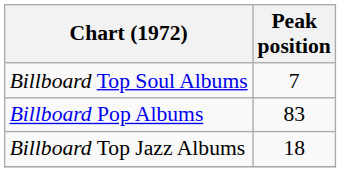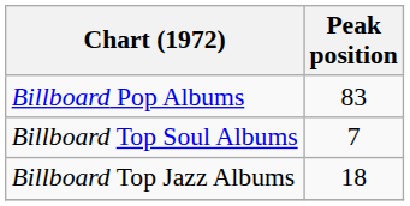 <table class="wikitable">
 <tr>
 <th>Chart (1972)</th>
 <th>Peak<br>position</th>
 </tr>
 <tr>
+<td><a href='#'><em>Billboard</em> Pop Albums</a></td>
+<td align=center>83</td>
+</tr>
+<tr>
 <td><em>Billboard</em> <a href='#'>Top Soul Albums</a></td>
 <td align=center>7</td>
-</tr>
-<tr>
-<td><a href='#'><em>Billboard</em> Pop Albums</a></td>
-<td align=center>83</td>
 </tr>
 <tr>
 <td><em>Billboard</em> Top Jazz Albums</td>
 <td align=center>18</td>
 </tr>
 <tr>
 </tr>
 </table>
